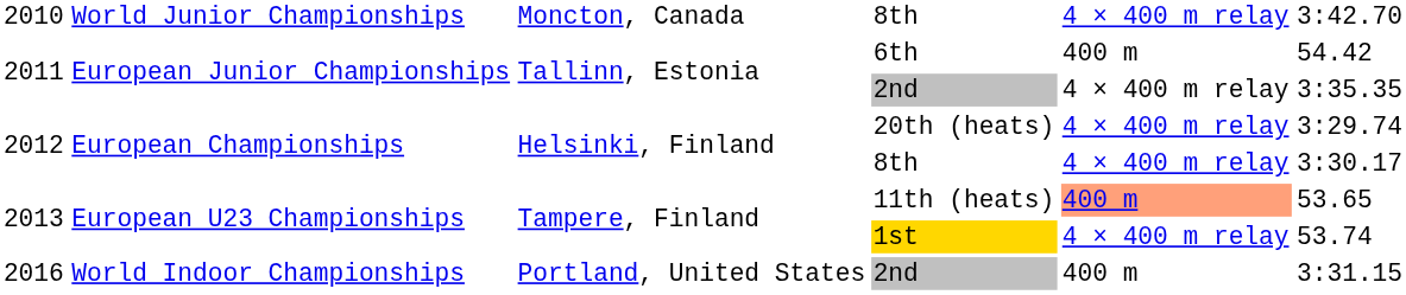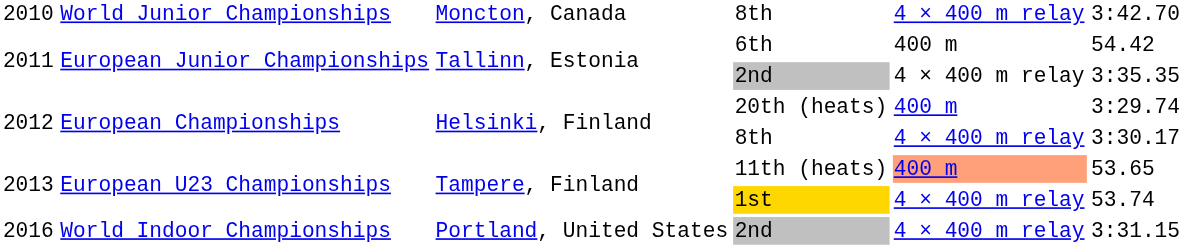 <table>
 <tr>
 <td>2010</td>
 <td><a href='#'>World Junior Championships</a></td>
 <td><a href='#'>Moncton</a>, Canada</td>
 <td>8th</td>
 <td><a href='#'>4 × 400 m relay</a></td>
 <td>3:42.70</td>
 </tr>
 <tr>
 <td rowspan=2>2011</td>
 <td rowspan=2><a href='#'>European Junior Championships</a></td>
 <td rowspan=2><a href='#'>Tallinn</a>, Estonia</td>
 <td>6th</td>
 <td>400 m</td>
 <td>54.42</td>
 </tr>
 <tr>
 <td bgcolor=silver>2nd</td>
 <td>4 × 400 m relay</td>
 <td>3:35.35</td>
 </tr>
 <tr>
 <td rowspan=2>2012</td>
 <td rowspan=2><a href='#'>European Championships</a></td>
 <td rowspan=2><a href='#'>Helsinki</a>, Finland</td>
 <td>20th (heats)</td>
-<td><a href='#'>4 × 400 m relay</a></td>
+<td><a href='#'>400 m</a></td>
 <td>3:29.74</td>
 </tr>
 <tr>
 <td>8th</td>
 <td><a href='#'>4 × 400 m relay</a></td>
 <td>3:30.17</td>
 </tr>
 <tr>
 <td rowspan=2>2013</td>
 <td rowspan=2><a href='#'>European U23 Championships</a></td>
 <td rowspan=2><a href='#'>Tampere</a>, Finland</td>
 <td>11th (heats)</td>
 <td style="background: lightsalmon;"><a href='#'>400 m</a></td>
 <td>53.65</td>
 </tr>
 <tr>
 <td bgcolor=gold>1st</td>
 <td><a href='#'>4 × 400 m relay</a></td>
 <td>53.74</td>
 </tr>
 <tr>
 <td>2016</td>
 <td><a href='#'>World Indoor Championships</a></td>
 <td><a href='#'>Portland</a>, United States</td>
 <td bgcolor=silver>2nd</td>
-<td>400 m</td>
+<td><a href='#'>4 × 400 m relay</a></td>
 <td>3:31.15</td>
 </tr>
 </table>
